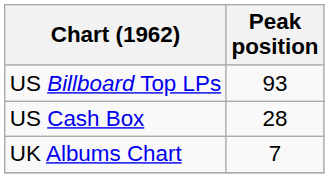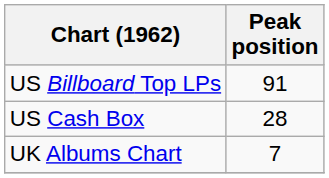 <table class="wikitable">
 <tr>
 <th>Chart (1962)</th>
 <th>Peak<br>position</th>
 </tr>
 <tr>
 <td>US <a href='#'><em>Billboard</em> Top LPs</a></td>
-<td align="center">93</td>
+<td align="center">91</td>
 </tr>
 <tr>
 <td>US <a href='#'>Cash Box</a></td>
 <td align="center">28</td>
 </tr>
 <tr>
 <td>UK <a href='#'>Albums Chart</a></td>
 <td align="center">7</td>
 </tr>
 <tr>
 </tr>
 </table>
